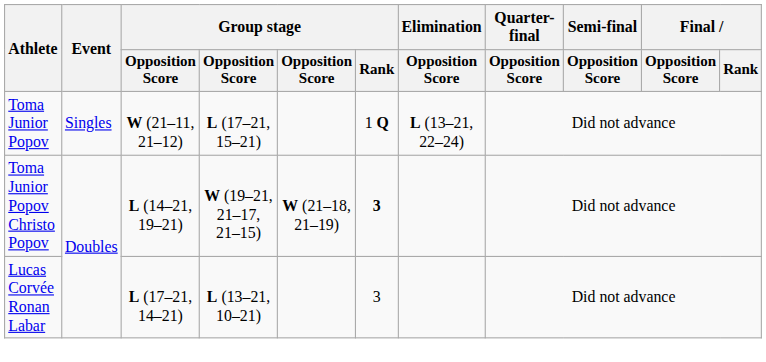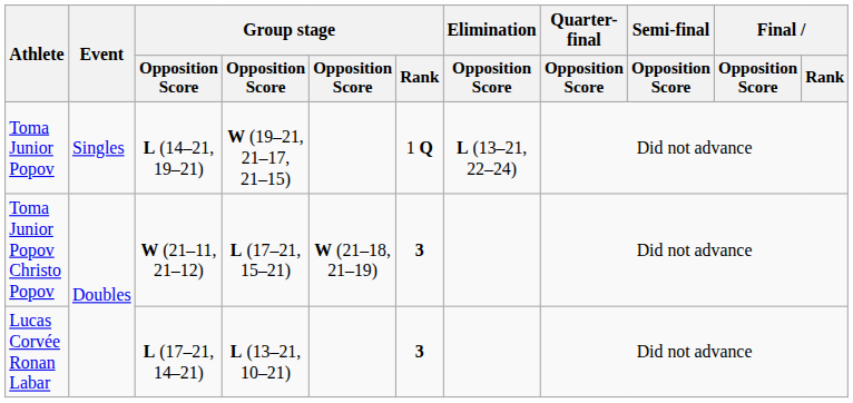 <table class="wikitable" style="font-size:90%">
 <tr>
 <th rowspan="2">Athlete</th>
 <th rowspan="2">Event</th>
 <th colspan="4">Group stage</th>
 <th>Elimination</th>
 <th>Quarter-final</th>
 <th>Semi-final</th>
 <th colspan="2">Final / </th>
 </tr>
 <tr style="font-size:95%">
 <th>Opposition<br>Score</th>
 <th>Opposition<br>Score</th>
 <th>Opposition<br>Score</th>
 <th>Rank</th>
 <th>Opposition<br>Score</th>
 <th>Opposition<br>Score</th>
 <th>Opposition<br>Score</th>
 <th>Opposition<br>Score</th>
 <th>Rank</th>
 </tr>
 <tr align="center">
 <td align="left"><a href='#'>Toma Junior Popov</a></td>
 <td align="left"><a href='#'>Singles</a></td>
-<td><br><strong>W</strong> (21–11, 21–12)</td>
-<td><br><strong>L</strong> (17–21, 15–21)</td>
+<td><br><strong>L</strong> (14–21, 19–21)</td>
+<td><br><strong>W</strong> (19–21, 21–17, 21–15)</td>
 <td></td>
 <td>1 <strong>Q</strong></td>
 <td><br><strong>L</strong> (13–21, 22–24)</td>
 <td colspan="4">Did not advance</td>
 </tr>
 <tr align="center">
 <td align="left"><a href='#'>Toma Junior Popov</a><br><a href='#'>Christo Popov</a></td>
 <td align="left" rowspan="2"><a href='#'>Doubles</a></td>
-<td><br><strong>L</strong> (14–21, 19–21)</td>
-<td><br><strong>W</strong> (19–21, 21–17, 21–15)</td>
+<td><br><strong>W</strong> (21–11, 21–12)</td>
+<td><br><strong>L</strong> (17–21, 15–21)</td>
 <td><br><strong>W</strong> (21–18, 21–19)</td>
 <td><strong>3</strong></td>
 <td></td>
 <td colspan="4">Did not advance</td>
 </tr>
 <tr align="center">
 <td align="left"><a href='#'>Lucas Corvée</a><br><a href='#'>Ronan Labar</a></td>
 <td><br><strong>L</strong> (17–21, 14–21)</td>
 <td><br><strong>L</strong> (13–21, 10–21)</td>
 <td><br></td>
-<td>3</td>
+<td><strong>3</strong></td>
 <td></td>
 <td colspan=4>Did not advance</td>
 </tr>
 </table>
